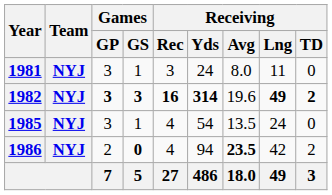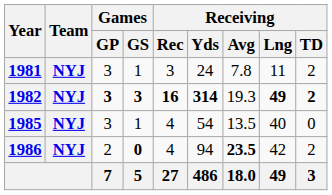 <table class="wikitable" style="text-align:center">
 <tr>
 <th rowspan="2">Year</th>
 <th rowspan="2">Team</th>
 <th colspan="2">Games</th>
 <th colspan="5">Receiving</th>
 </tr>
 <tr>
 <th>GP</th>
 <th>GS</th>
 <th>Rec</th>
 <th>Yds</th>
 <th>Avg</th>
 <th>Lng</th>
 <th>TD</th>
 </tr>
 <tr>
 <th><a href='#'>1981</a></th>
 <th><a href='#'>NYJ</a></th>
 <td>3</td>
 <td>1</td>
 <td>3</td>
 <td>24</td>
-<td>8.0</td>
+<td>7.8</td>
 <td>11</td>
-<td>0</td>
+<td>2</td>
 </tr>
 <tr>
 <th><a href='#'>1982</a></th>
 <th><a href='#'>NYJ</a></th>
 <td><strong>3</strong></td>
 <td><strong>3</strong></td>
 <td><strong>16</strong></td>
 <td><strong>314</strong></td>
-<td>19.6</td>
+<td>19.3</td>
 <td><strong>49</strong></td>
 <td><strong>2</strong></td>
 </tr>
 <tr>
 <th><a href='#'>1985</a></th>
 <th><a href='#'>NYJ</a></th>
 <td>3</td>
 <td>1</td>
 <td>4</td>
 <td>54</td>
 <td>13.5</td>
-<td>24</td>
+<td>40</td>
 <td>0</td>
 </tr>
 <tr>
 <th><a href='#'>1986</a></th>
 <th><a href='#'>NYJ</a></th>
 <td>2</td>
 <td><strong>0</strong></td>
 <td>4</td>
 <td>94</td>
 <td><strong>23.5</strong></td>
 <td>42</td>
 <td>2</td>
 </tr>
 <tr>
 <th colspan="2"></th>
 <th>7</th>
 <th>5</th>
 <th>27</th>
 <th>486</th>
 <th>18.0</th>
 <th>49</th>
 <th>3</th>
 </tr>
 </table>
